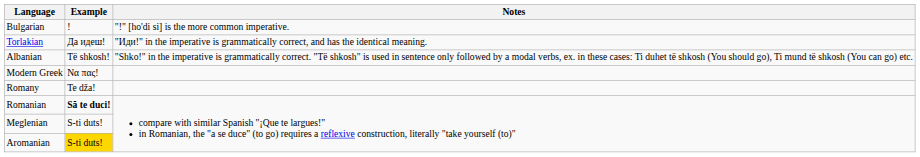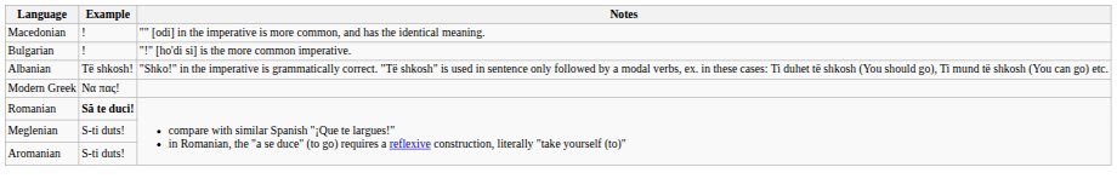 <table class="wikitable">
 <tr>
 <th>Language</th>
 <th>Example</th>
 <th>Notes</th>
 </tr>
 <tr>
+<td>Macedonian</td>
+<td>!</td>
+<td>"" [odi] in the imperative is more common, and has the identical meaning.</td>
+</tr>
+<tr>
 <td>Bulgarian</td>
 <td>!</td>
 <td>"!" [ho'di si] is the more common imperative.</td>
-</tr>
-<tr>
-<td><a href='#'>Torlakian</a></td>
-<td>Да идеш!</td>
-<td>"Иди!" in the imperative is grammatically correct, and has the identical meaning.</td>
 </tr>
 <tr>
 <td>Albanian</td>
 <td>Të shkosh!</td>
 <td>"Shko!" in the imperative is grammatically correct. "Të shkosh" is used in sentence only followed by a modal verbs, ex. in these cases: Ti duhet të shkosh (You should go), Ti mund të shkosh (You can go) etc.</td>
 </tr>
 <tr>
 <td>Modern Greek</td>
 <td>Να πας!</td>
-<td></td>
-</tr>
-<tr>
-<td>Romany</td>
-<td>Te dža!</td>
 <td></td>
 </tr>
 <tr>
 <td>Romanian</td>
 <td><strong>Să te duci!</strong></td>
 <td rowspan=3><br><ul><li>compare with similar Spanish "¡Que te largues!"</li><li>in Romanian, the "a se duce" (to go) requires a <a href='#'>reflexive</a> construction, literally "take yourself (to)"</li></ul></td>
 </tr>
 <tr>
 <td>Meglenian</td>
 <td>S-ti duts!</td>
 </tr>
 <tr>
 <td>Aromanian</td>
-<td style="background: gold;">S-ti duts!</td>
+<td>S-ti duts!</td>
 </tr>
 </table>
